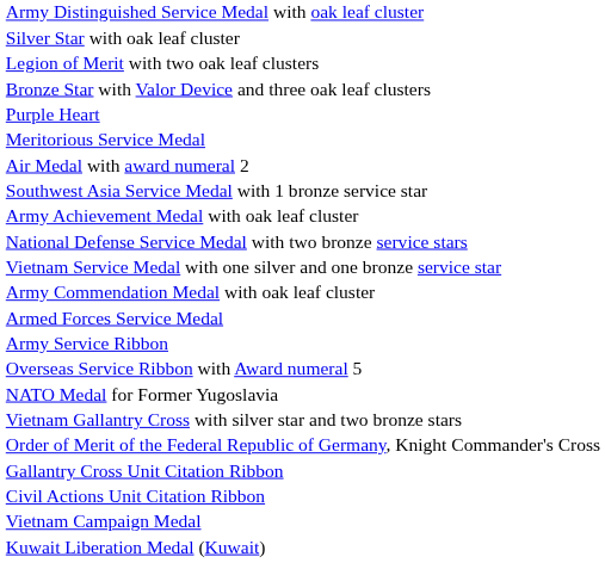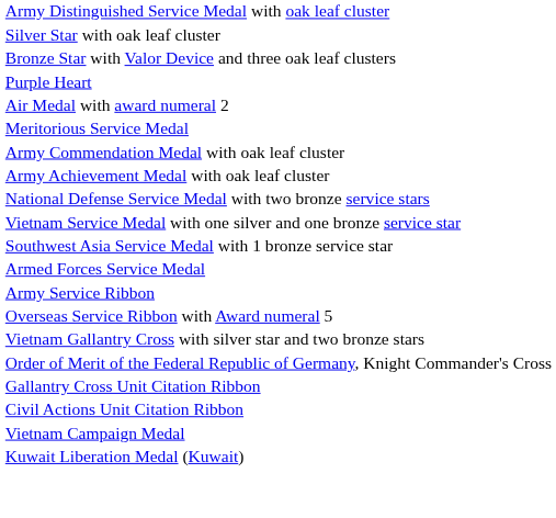 <table>
 <tr>
 <td></td>
 <td><a href='#'>Army Distinguished Service Medal</a> with <a href='#'>oak leaf cluster</a></td>
 </tr>
 <tr>
 <td></td>
 <td><a href='#'>Silver Star</a> with oak leaf cluster</td>
 </tr>
 <tr>
 <td></td>
-<td><a href='#'>Legion of Merit</a> with two oak leaf clusters</td>
-</tr>
-<tr>
-<td></td>
 <td><a href='#'>Bronze Star</a> with <a href='#'>Valor Device</a> and three oak leaf clusters</td>
 </tr>
 <tr>
 <td></td>
 <td><a href='#'>Purple Heart</a></td>
 </tr>
 <tr>
-<td></td>
-<td><a href='#'>Meritorious Service Medal</a></td>
-</tr>
-<tr>
 <td><span></span></td>
 <td><a href='#'>Air Medal</a> with <a href='#'>award numeral</a> 2</td>
 </tr>
 <tr>
 <td></td>
-<td><a href='#'>Southwest Asia Service Medal</a> with 1 bronze service star</td>
+<td><a href='#'>Meritorious Service Medal</a></td>
+</tr>
+<tr>
+<td></td>
+<td><a href='#'>Army Commendation Medal</a> with oak leaf cluster</td>
 </tr>
 <tr>
 <td></td>
 <td><a href='#'>Army Achievement Medal</a> with oak leaf cluster</td>
 </tr>
 <tr>
 <td></td>
 <td><a href='#'>National Defense Service Medal</a> with two bronze <a href='#'>service stars</a></td>
 </tr>
 <tr>
 <td></td>
 <td><a href='#'>Vietnam Service Medal</a> with one silver and one bronze <a href='#'>service star</a></td>
 </tr>
 <tr>
 <td></td>
-<td><a href='#'>Army Commendation Medal</a> with oak leaf cluster</td>
+<td><a href='#'>Southwest Asia Service Medal</a> with 1 bronze service star</td>
 </tr>
 <tr>
 <td></td>
 <td><a href='#'>Armed Forces Service Medal</a></td>
 </tr>
 <tr>
 <td></td>
 <td><a href='#'>Army Service Ribbon</a></td>
 </tr>
 <tr>
 <td><span></span></td>
 <td><a href='#'>Overseas Service Ribbon</a> with <a href='#'>Award numeral</a> 5</td>
-</tr>
-<tr>
-<td></td>
-<td><a href='#'>NATO Medal</a> for Former Yugoslavia</td>
 </tr>
 <tr>
 <td><span></span><span></span><span></span></td>
 <td><a href='#'>Vietnam Gallantry Cross</a> with silver star and two bronze stars</td>
 </tr>
 <tr>
 <td></td>
 <td><a href='#'>Order of Merit of the Federal Republic of Germany</a>, Knight Commander's Cross</td>
 </tr>
 <tr>
 <td></td>
 <td><a href='#'>Gallantry Cross Unit Citation Ribbon</a></td>
 </tr>
 <tr>
 <td></td>
 <td><a href='#'>Civil Actions Unit Citation Ribbon</a></td>
 </tr>
 <tr>
 <td></td>
 <td><a href='#'>Vietnam Campaign Medal</a></td>
 </tr>
 <tr>
 <td></td>
 <td><a href='#'>Kuwait Liberation Medal</a> (<a href='#'>Kuwait</a>)</td>
 </tr>
 </table>
